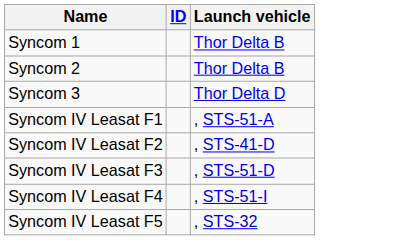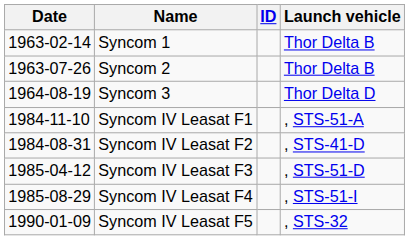 <table class="wikitable sortable">
 <tr>
+<th>Date</th>
 <th>Name</th>
 <th><a href='#'>ID</a></th>
 <th>Launch vehicle</th>
 </tr>
 <tr>
+<td>1963-02-14</td>
 <td>Syncom 1</td>
 <td></td>
 <td><a href='#'>Thor Delta B</a></td>
 </tr>
 <tr>
+<td>1963-07-26</td>
 <td>Syncom 2</td>
 <td></td>
 <td><a href='#'>Thor Delta B</a></td>
 </tr>
 <tr>
+<td>1964-08-19</td>
 <td>Syncom 3</td>
 <td></td>
 <td><a href='#'>Thor Delta D</a></td>
 </tr>
 <tr>
+<td>1984-11-10</td>
 <td>Syncom IV Leasat F1</td>
 <td></td>
 <td>, <a href='#'>STS-51-A</a></td>
 </tr>
 <tr>
+<td>1984-08-31</td>
 <td>Syncom IV Leasat F2</td>
 <td></td>
 <td>, <a href='#'>STS-41-D</a></td>
 </tr>
 <tr>
+<td>1985-04-12</td>
 <td>Syncom IV Leasat F3</td>
 <td></td>
 <td>, <a href='#'>STS-51-D</a></td>
 </tr>
 <tr>
+<td>1985-08-29</td>
 <td>Syncom IV Leasat F4</td>
 <td></td>
 <td>, <a href='#'>STS-51-I</a></td>
 </tr>
 <tr>
+<td>1990-01-09</td>
 <td>Syncom IV Leasat F5</td>
 <td></td>
 <td>, <a href='#'>STS-32</a></td>
 </tr>
 </table>
